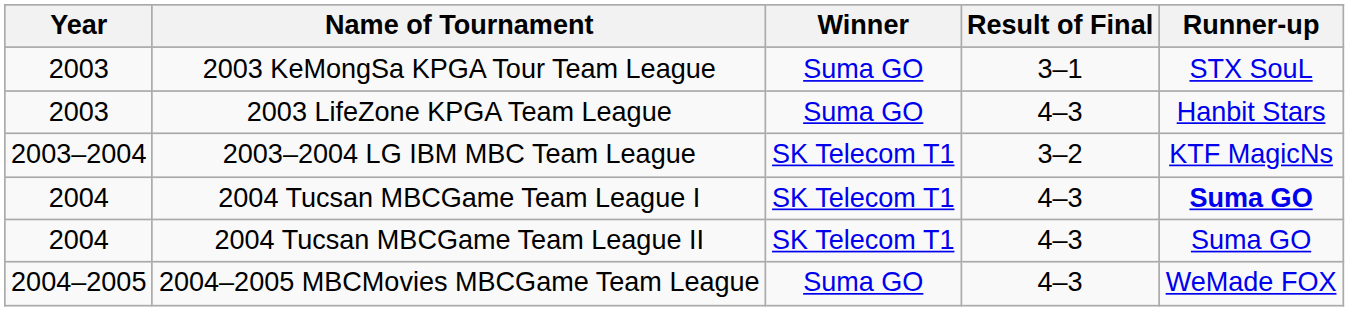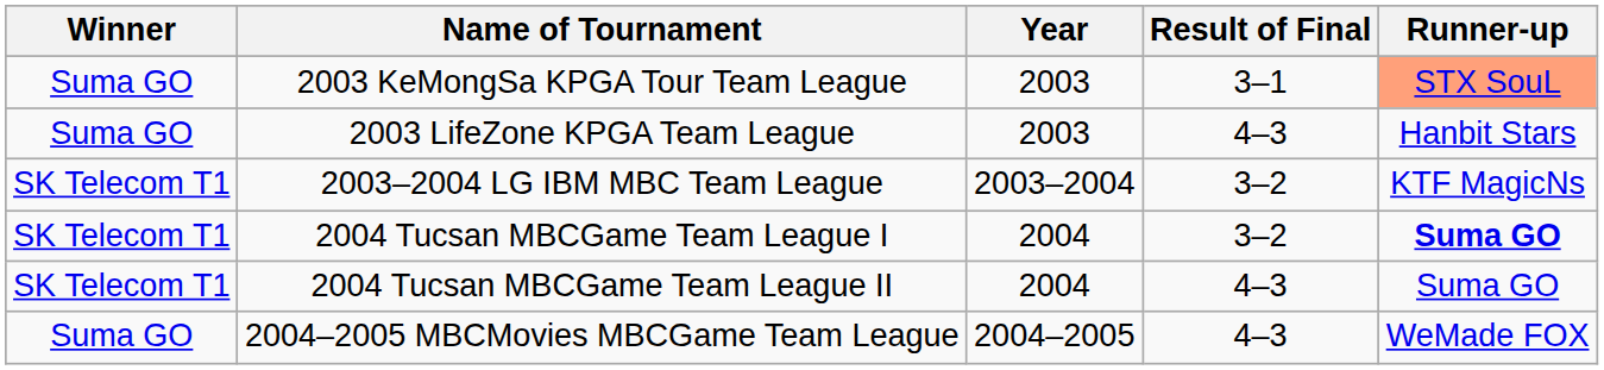 <table class="wikitable" style="text-align:center">
 <tr>
+<th>Winner</th>
+<th>Name of Tournament</th>
 <th>Year</th>
-<th>Name of Tournament</th>
-<th>Winner</th>
 <th>Result of Final</th>
 <th>Runner-up</th>
 </tr>
 <tr>
+<td><a href='#'>Suma GO</a></td>
+<td>2003 KeMongSa KPGA Tour Team League</td>
 <td>2003</td>
-<td>2003 KeMongSa KPGA Tour Team League</td>
-<td><a href='#'>Suma GO</a></td>
 <td>3–1</td>
-<td><a href='#'>STX SouL</a></td>
+<td style="background: lightsalmon;"><a href='#'>STX SouL</a></td>
 </tr>
 <tr>
+<td><a href='#'>Suma GO</a></td>
+<td>2003 LifeZone KPGA Team League</td>
 <td>2003</td>
-<td>2003 LifeZone KPGA Team League</td>
-<td><a href='#'>Suma GO</a></td>
 <td>4–3</td>
 <td><a href='#'>Hanbit Stars</a></td>
 </tr>
 <tr>
+<td><a href='#'>SK Telecom T1</a></td>
+<td>2003–2004 LG IBM MBC Team League</td>
 <td>2003–2004</td>
-<td>2003–2004 LG IBM MBC Team League</td>
-<td><a href='#'>SK Telecom T1</a></td>
 <td>3–2</td>
 <td><a href='#'>KTF MagicNs</a></td>
 </tr>
 <tr>
+<td><a href='#'>SK Telecom T1</a></td>
+<td>2004 Tucsan MBCGame Team League I</td>
 <td>2004</td>
-<td>2004 Tucsan MBCGame Team League I</td>
-<td><a href='#'>SK Telecom T1</a></td>
-<td>4–3</td>
+<td>3–2</td>
 <td><strong><a href='#'>Suma GO</a></strong></td>
 </tr>
 <tr>
+<td><a href='#'>SK Telecom T1</a></td>
+<td>2004 Tucsan MBCGame Team League II</td>
 <td>2004</td>
-<td>2004 Tucsan MBCGame Team League II</td>
-<td><a href='#'>SK Telecom T1</a></td>
 <td>4–3</td>
 <td><a href='#'>Suma GO</a></td>
 </tr>
 <tr>
+<td><a href='#'>Suma GO</a></td>
+<td>2004–2005 MBCMovies MBCGame Team League</td>
 <td>2004–2005</td>
-<td>2004–2005 MBCMovies MBCGame Team League</td>
-<td><a href='#'>Suma GO</a></td>
 <td>4–3</td>
 <td><a href='#'>WeMade FOX</a></td>
 </tr>
 </table>
